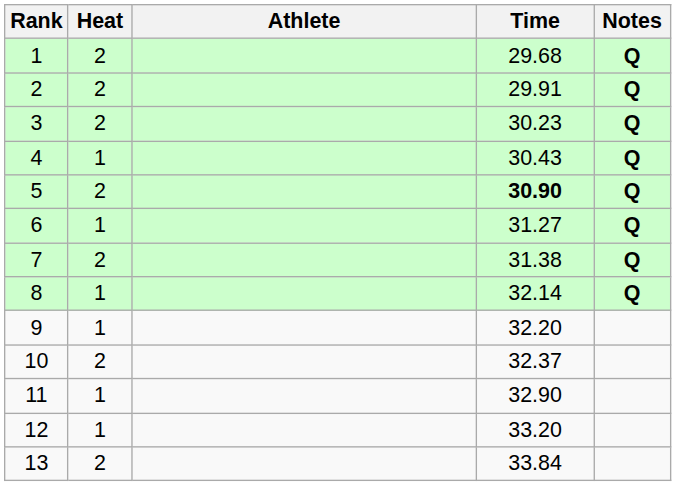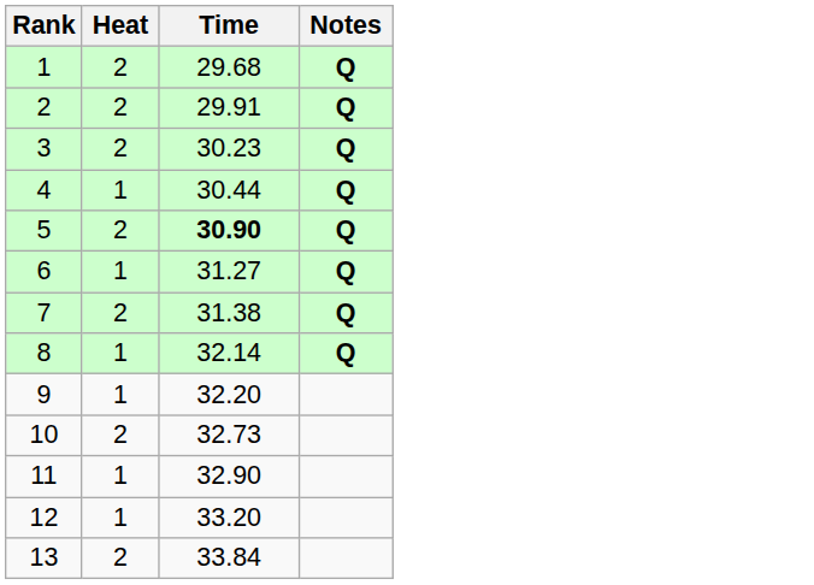 <table class="wikitable" style="text-align:center">
 <tr>
 <th width=40>Rank</th>
 <th width=40>Heat</th>
-<th width=250>Athlete</th>
 <th width=80>Time</th>
 <th width=50>Notes</th>
 </tr>
 <tr bgcolor=ccffcc>
 <td>1</td>
 <td>2</td>
-<td align=left></td>
 <td>29.68</td>
 <td><strong>Q</strong></td>
 </tr>
 <tr bgcolor=ccffcc>
 <td>2</td>
 <td>2</td>
-<td align=left></td>
 <td>29.91</td>
 <td><strong>Q</strong></td>
 </tr>
 <tr bgcolor=ccffcc>
 <td>3</td>
 <td>2</td>
-<td align=left></td>
 <td>30.23</td>
 <td><strong>Q</strong></td>
 </tr>
 <tr bgcolor=ccffcc>
 <td>4</td>
 <td>1</td>
-<td align=left></td>
-<td>30.43</td>
+<td>30.44</td>
 <td><strong>Q</strong></td>
 </tr>
 <tr bgcolor=ccffcc>
 <td>5</td>
 <td>2</td>
-<td align=left></td>
 <td><strong>30.90</strong></td>
 <td><strong>Q</strong></td>
 </tr>
 <tr bgcolor=ccffcc>
 <td>6</td>
 <td>1</td>
-<td align=left></td>
 <td>31.27</td>
 <td><strong>Q</strong></td>
 </tr>
 <tr bgcolor=ccffcc>
 <td>7</td>
 <td>2</td>
-<td align=left></td>
 <td>31.38</td>
 <td><strong>Q</strong></td>
 </tr>
 <tr bgcolor=ccffcc>
 <td>8</td>
 <td>1</td>
-<td align=left></td>
 <td>32.14</td>
 <td><strong>Q</strong></td>
 </tr>
 <tr>
 <td>9</td>
 <td>1</td>
-<td align=left></td>
 <td>32.20</td>
 <td></td>
 </tr>
 <tr>
 <td>10</td>
 <td>2</td>
-<td align=left></td>
-<td>32.37</td>
+<td>32.73</td>
 <td></td>
 </tr>
 <tr>
 <td>11</td>
 <td>1</td>
-<td align=left></td>
 <td>32.90</td>
 <td></td>
 </tr>
 <tr>
 <td>12</td>
 <td>1</td>
-<td align=left></td>
 <td>33.20</td>
 <td></td>
 </tr>
 <tr>
 <td>13</td>
 <td>2</td>
-<td align=left></td>
 <td>33.84</td>
 <td></td>
 </tr>
 </table>
